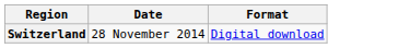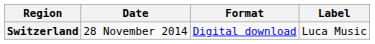 <table class="wikitable plainrowheaders">
 <tr>
 <th>Region</th>
 <th>Date</th>
 <th>Format</th>
+<th>Label</th>
 </tr>
 <tr>
 <th scope="row">Switzerland</th>
 <td>28 November 2014</td>
 <td><a href='#'>Digital download</a></td>
+<td>Luca Music</td>
 </tr>
 </table>
